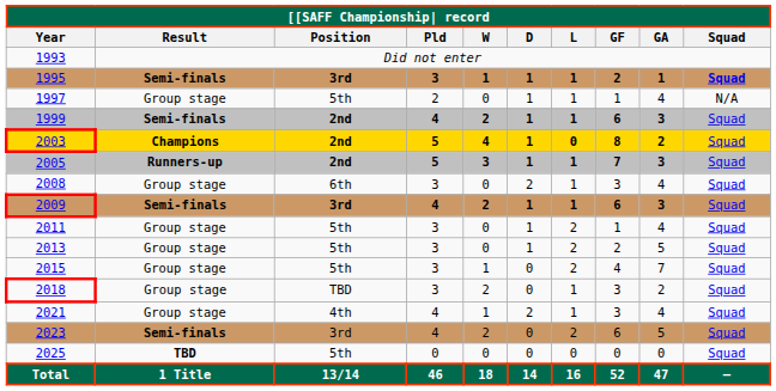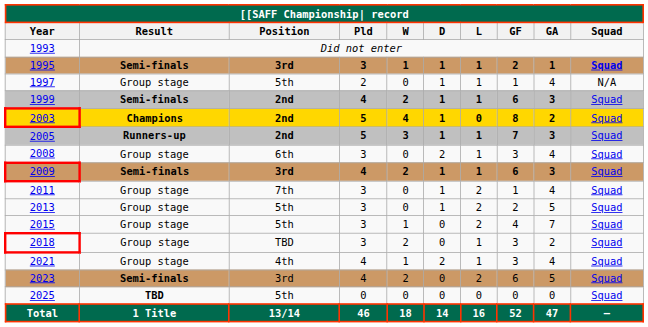 <table class="wikitable" style="text-align: center;font-size:100%;width: 800px">
 <tr>
 <th colspan=10 style="background: #006a4e;border: 2px solid #ff3300;color: #FFFFFF;">[[SAFF Championship| record</th>
 </tr>
 <tr>
 <th>Year</th>
 <th>Result</th>
 <th>Position</th>
 <th>Pld</th>
 <th>W</th>
 <th>D</th>
 <th>L</th>
 <th>GF</th>
 <th>GA</th>
 <th>Squad</th>
 </tr>
 <tr>
 <td> <a href='#'>1993</a></td>
 <td colspan=9><em>Did not enter</em></td>
 </tr>
 <tr style="background:#cc9966">
 <td> <a href='#'>1995</a></td>
 <td><strong>Semi-finals</strong></td>
 <td><strong>3rd</strong></td>
 <td><strong>3</strong></td>
 <td><strong>1</strong></td>
 <td><strong>1</strong></td>
 <td><strong>1</strong></td>
 <td><strong>2</strong></td>
 <td><strong>1</strong></td>
 <td><strong><a href='#'>Squad</a></strong></td>
 </tr>
 <tr>
 <td> <a href='#'>1997</a></td>
 <td>Group stage</td>
 <td>5th</td>
 <td>2</td>
 <td>0</td>
 <td>1</td>
 <td>1</td>
 <td>1</td>
 <td>4</td>
 <td>N/A</td>
 </tr>
 <tr style="background:Silver;">
 <td> <a href='#'>1999</a></td>
 <td><strong>Semi-finals</strong></td>
 <td><strong>2nd</strong></td>
 <td><strong>4</strong></td>
 <td><strong>2</strong></td>
 <td><strong>1</strong></td>
 <td><strong>1</strong></td>
 <td><strong>6</strong></td>
 <td><strong>3</strong></td>
 <td><a href='#'>Squad</a></td>
 </tr>
 <tr style="background:Gold;">
 <td style="border: 3px solid red"> <a href='#'>2003</a></td>
 <td><strong>Champions</strong></td>
 <td><strong>2nd</strong></td>
 <td><strong>5</strong></td>
 <td><strong>4</strong></td>
 <td><strong>1</strong></td>
 <td><strong>0</strong></td>
 <td><strong>8</strong></td>
 <td><strong>2</strong></td>
 <td><a href='#'>Squad</a></td>
 </tr>
 <tr style="background:Silver;">
 <td> <a href='#'>2005</a></td>
 <td><strong>Runners-up</strong></td>
 <td><strong>2nd</strong></td>
 <td><strong>5</strong></td>
 <td><strong>3</strong></td>
 <td><strong>1</strong></td>
 <td><strong>1</strong></td>
 <td><strong>7</strong></td>
 <td><strong>3</strong></td>
 <td><a href='#'>Squad</a></td>
 </tr>
 <tr>
 <td> <a href='#'>2008</a></td>
 <td>Group stage</td>
 <td>6th</td>
 <td>3</td>
 <td>0</td>
 <td>2</td>
 <td>1</td>
 <td>3</td>
 <td>4</td>
 <td><a href='#'>Squad</a></td>
 </tr>
 <tr style="width:14%;background:#cc9966">
 <td style="border: 3px solid red"> <a href='#'>2009</a></td>
 <td><strong>Semi-finals</strong></td>
 <td><strong>3rd</strong></td>
 <td><strong>4</strong></td>
 <td><strong>2</strong></td>
 <td><strong>1</strong></td>
 <td><strong>1</strong></td>
 <td><strong>6</strong></td>
 <td><strong>3</strong></td>
 <td><a href='#'>Squad</a></td>
 </tr>
 <tr>
 <td> <a href='#'>2011</a></td>
 <td>Group stage</td>
-<td>5th</td>
+<td>7th</td>
 <td>3</td>
 <td>0</td>
 <td>1</td>
 <td>2</td>
 <td>1</td>
 <td>4</td>
 <td><a href='#'>Squad</a></td>
 </tr>
 <tr>
 <td> <a href='#'>2013</a></td>
 <td>Group stage</td>
 <td>5th</td>
 <td>3</td>
 <td>0</td>
 <td>1</td>
 <td>2</td>
 <td>2</td>
 <td>5</td>
 <td><a href='#'>Squad</a></td>
 </tr>
 <tr>
 <td> <a href='#'>2015</a></td>
 <td>Group stage</td>
 <td>5th</td>
 <td>3</td>
 <td>1</td>
 <td>0</td>
 <td>2</td>
 <td>4</td>
 <td>7</td>
 <td><a href='#'>Squad</a></td>
 </tr>
 <tr>
 <td style="border: 3px solid red"> <a href='#'>2018</a></td>
 <td>Group stage</td>
 <td>TBD</td>
 <td>3</td>
 <td>2</td>
 <td>0</td>
 <td>1</td>
 <td>3</td>
 <td>2</td>
 <td><a href='#'>Squad</a></td>
 </tr>
 <tr>
 <td> <a href='#'>2021</a></td>
 <td>Group stage</td>
 <td>4th</td>
 <td>4</td>
 <td>1</td>
 <td>2</td>
 <td>1</td>
 <td>3</td>
 <td>4</td>
 <td><a href='#'>Squad</a></td>
 </tr>
 <tr - style="background:#cc9966">
 <td> <a href='#'>2023</a></td>
 <td><strong>Semi-finals</strong></td>
 <td>3rd</td>
 <td>4</td>
 <td>2</td>
 <td>0</td>
 <td>2</td>
 <td>6</td>
 <td>5</td>
 <td><a href='#'>Squad</a></td>
 </tr>
 <tr>
 <td> <a href='#'>2025</a></td>
 <td><strong>TBD</strong></td>
 <td>5th</td>
 <td>0</td>
 <td>0</td>
 <td>0</td>
 <td>0</td>
 <td>0</td>
 <td>0</td>
 <td><a href='#'>Squad</a></td>
 </tr>
 <tr>
 <td style="background: #006a4e;border: 2px solid #ff3300;color:white; "><strong>Total</strong></td>
 <td style="background: #006a4e;border: 2px solid #ff3300;color:white; "><strong>1 Title</strong></td>
 <td style="background: #006a4e;border: 2px solid #ff3300;color:white; "><strong>13/14</strong></td>
 <td style="background: #006a4e;border: 2px solid #ff3300;color:white; "><strong>46</strong></td>
 <td style="background: #006a4e;border: 2px solid #ff3300;color:white; "><strong>18</strong></td>
 <td style="background: #006a4e;border: 2px solid #ff3300;color:white; "><strong>14</strong></td>
 <td style="background: #006a4e;border: 2px solid #ff3300;color:white; "><strong>16</strong></td>
 <td style="background: #006a4e;border: 2px solid #ff3300;color:white; "><strong>52</strong></td>
 <td style="background: #006a4e;border: 2px solid #ff3300;color:white; "><strong>47</strong></td>
 <td style="background: #006a4e;border: 2px solid #ff3300;color:white; "><strong>—</strong></td>
 </tr>
 </table>
